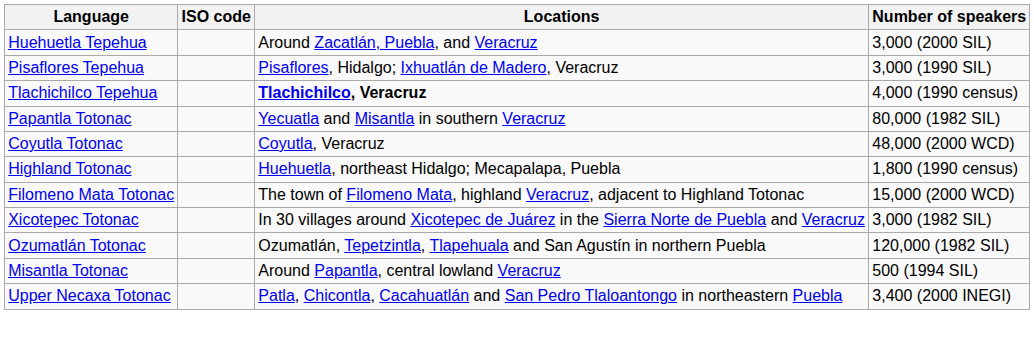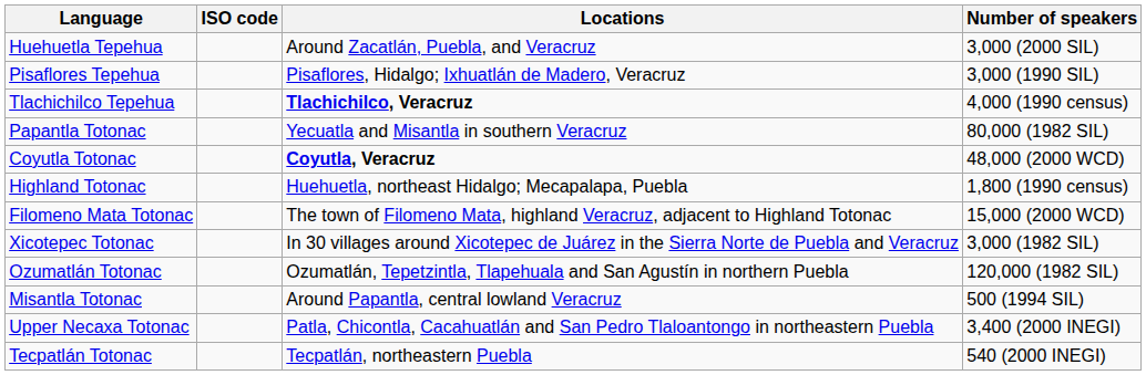 <table class="wikitable">
 <tr>
 <th>Language</th>
 <th>ISO code</th>
 <th>Locations</th>
 <th>Number of speakers</th>
 </tr>
 <tr>
 <td><a href='#'>Huehuetla Tepehua</a></td>
 <td></td>
 <td>Around <a href='#'>Zacatlán, Puebla</a>, and <a href='#'>Veracruz</a></td>
 <td>3,000 (2000 SIL)</td>
 </tr>
 <tr>
 <td><a href='#'>Pisaflores Tepehua</a></td>
 <td></td>
 <td><a href='#'>Pisaflores</a>, Hidalgo; <a href='#'>Ixhuatlán de Madero</a>, Veracruz</td>
 <td>3,000 (1990 SIL)</td>
 </tr>
 <tr>
 <td><a href='#'>Tlachichilco Tepehua</a></td>
 <td></td>
 <td><strong><a href='#'>Tlachichilco</a>, Veracruz</strong></td>
 <td>4,000 (1990 census)</td>
 </tr>
 <tr>
 <td><a href='#'>Papantla Totonac</a></td>
 <td></td>
 <td><a href='#'>Yecuatla</a> and <a href='#'>Misantla</a> in southern <a href='#'>Veracruz</a></td>
 <td>80,000 (1982 SIL)</td>
 </tr>
 <tr>
 <td><a href='#'>Coyutla Totonac</a></td>
 <td></td>
-<td><a href='#'>Coyutla</a>, Veracruz</td>
+<td><strong><a href='#'>Coyutla</a>, Veracruz</strong></td>
 <td>48,000 (2000 WCD)</td>
 </tr>
 <tr>
 <td><a href='#'>Highland Totonac</a></td>
 <td></td>
 <td><a href='#'>Huehuetla</a>, northeast Hidalgo; Mecapalapa, Puebla</td>
 <td>1,800 (1990 census)</td>
 </tr>
 <tr>
 <td><a href='#'>Filomeno Mata Totonac</a></td>
 <td></td>
 <td>The town of <a href='#'>Filomeno Mata</a>, highland <a href='#'>Veracruz</a>, adjacent to Highland Totonac</td>
 <td>15,000 (2000 WCD)</td>
 </tr>
 <tr>
 <td><a href='#'>Xicotepec Totonac</a></td>
 <td></td>
 <td>In 30 villages around <a href='#'>Xicotepec de Juárez</a> in the <a href='#'>Sierra Norte de Puebla</a> and <a href='#'>Veracruz</a></td>
 <td>3,000 (1982 SIL)</td>
 </tr>
 <tr>
 <td><a href='#'>Ozumatlán Totonac</a></td>
 <td></td>
 <td>Ozumatlán, <a href='#'>Tepetzintla</a>, <a href='#'>Tlapehuala</a> and San Agustín in northern Puebla</td>
 <td>120,000 (1982 SIL)</td>
 </tr>
 <tr>
 <td><a href='#'>Misantla Totonac</a></td>
 <td></td>
 <td>Around <a href='#'>Papantla</a>, central lowland <a href='#'>Veracruz</a></td>
 <td>500 (1994 SIL)</td>
 </tr>
 <tr>
 <td><a href='#'>Upper Necaxa Totonac</a></td>
 <td></td>
 <td><a href='#'>Patla</a>, <a href='#'>Chicontla</a>, <a href='#'>Cacahuatlán</a> and <a href='#'>San Pedro Tlaloantongo</a> in northeastern <a href='#'>Puebla</a></td>
 <td>3,400 (2000 INEGI)</td>
 </tr>
+<tr>
+<td><a href='#'>Tecpatlán Totonac</a></td>
+<td></td>
+<td><a href='#'>Tecpatlán</a>, northeastern <a href='#'>Puebla</a></td>
+<td>540 (2000 INEGI)</td>
+</tr>
 </table>
